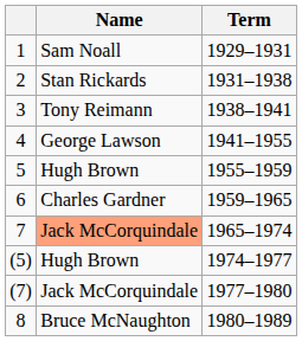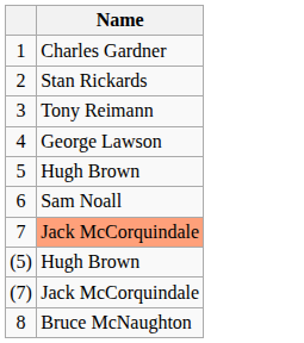 <table class="wikitable">
 <tr>
 <th></th>
 <th>Name</th>
-<th>Term</th>
 </tr>
 <tr>
 <td align=center>1</td>
-<td>Sam Noall</td>
-<td>1929–1931</td>
+<td>Charles Gardner</td>
 </tr>
 <tr>
 <td align=center>2</td>
 <td>Stan Rickards</td>
-<td>1931–1938</td>
 </tr>
 <tr>
 <td align=center>3</td>
 <td>Tony Reimann</td>
-<td>1938–1941</td>
 </tr>
 <tr>
 <td align=center>4</td>
 <td>George Lawson</td>
-<td>1941–1955</td>
 </tr>
 <tr>
 <td align=center>5</td>
 <td>Hugh Brown</td>
-<td>1955–1959</td>
 </tr>
 <tr>
 <td align=center>6</td>
-<td>Charles Gardner</td>
-<td>1959–1965</td>
+<td>Sam Noall</td>
 </tr>
 <tr>
 <td align=center>7</td>
 <td style="background: lightsalmon;">Jack McCorquindale</td>
-<td>1965–1974</td>
 </tr>
 <tr>
 <td align=center>(5)</td>
 <td>Hugh Brown</td>
-<td>1974–1977</td>
 </tr>
 <tr>
 <td align=center>(7)</td>
 <td>Jack McCorquindale</td>
-<td>1977–1980</td>
 </tr>
 <tr>
 <td align=center>8</td>
 <td>Bruce McNaughton</td>
-<td>1980–1989</td>
 </tr>
 </table>
